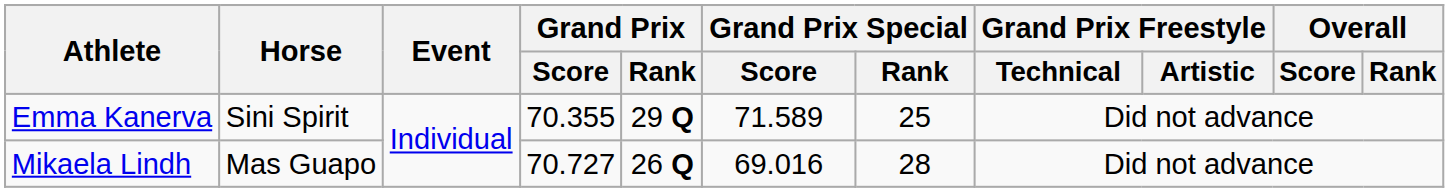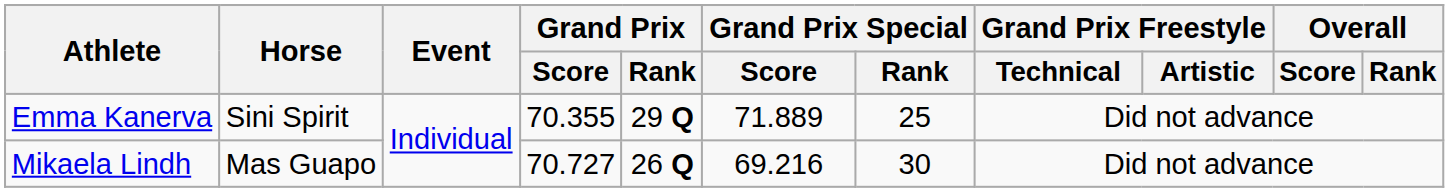 <table class=wikitable style="font-size:90%">
 <tr>
 <th rowspan="2">Athlete</th>
 <th rowspan="2">Horse</th>
 <th rowspan="2">Event</th>
 <th colspan="2">Grand Prix</th>
 <th colspan="2">Grand Prix Special</th>
 <th colspan="2">Grand Prix Freestyle</th>
 <th colspan="2">Overall</th>
 </tr>
 <tr style="font-size:95%">
 <th>Score</th>
 <th>Rank</th>
 <th>Score</th>
 <th>Rank</th>
 <th>Technical</th>
 <th>Artistic</th>
 <th>Score</th>
 <th>Rank</th>
 </tr>
 <tr align=center>
 <td align=left><a href='#'>Emma Kanerva</a></td>
 <td align=left>Sini Spirit</td>
 <td align=left rowspan=2><a href='#'>Individual</a></td>
 <td>70.355</td>
 <td>29 <strong>Q</strong></td>
-<td>71.589</td>
+<td>71.889</td>
 <td>25</td>
 <td colspan=4>Did not advance</td>
 </tr>
 <tr align=center>
 <td align=left><a href='#'>Mikaela Lindh</a></td>
 <td align=left>Mas Guapo</td>
 <td>70.727</td>
 <td>26 <strong>Q</strong></td>
-<td>69.016</td>
-<td>28</td>
+<td>69.216</td>
+<td>30</td>
 <td colspan=4>Did not advance</td>
 </tr>
 </table>
